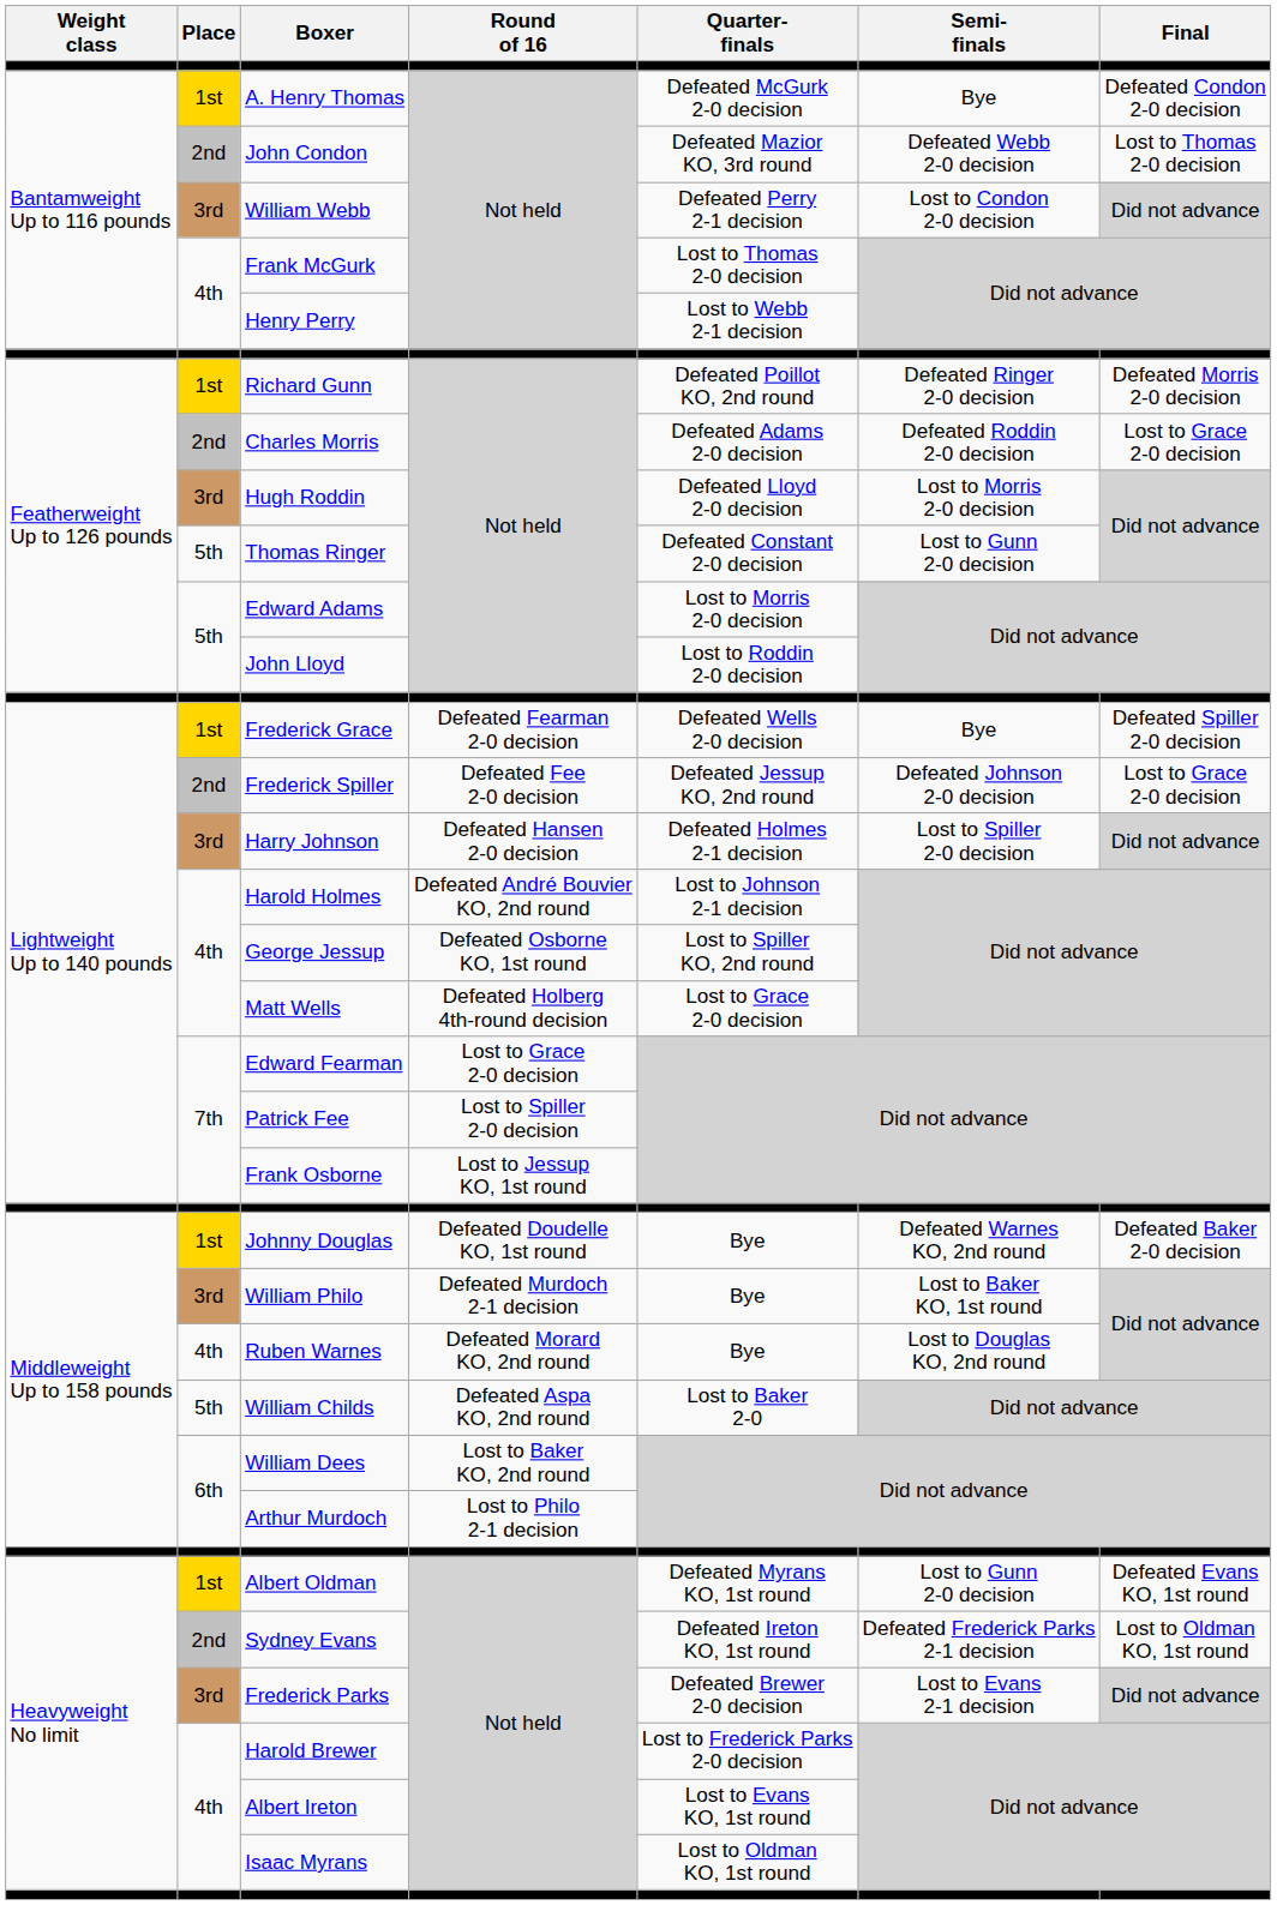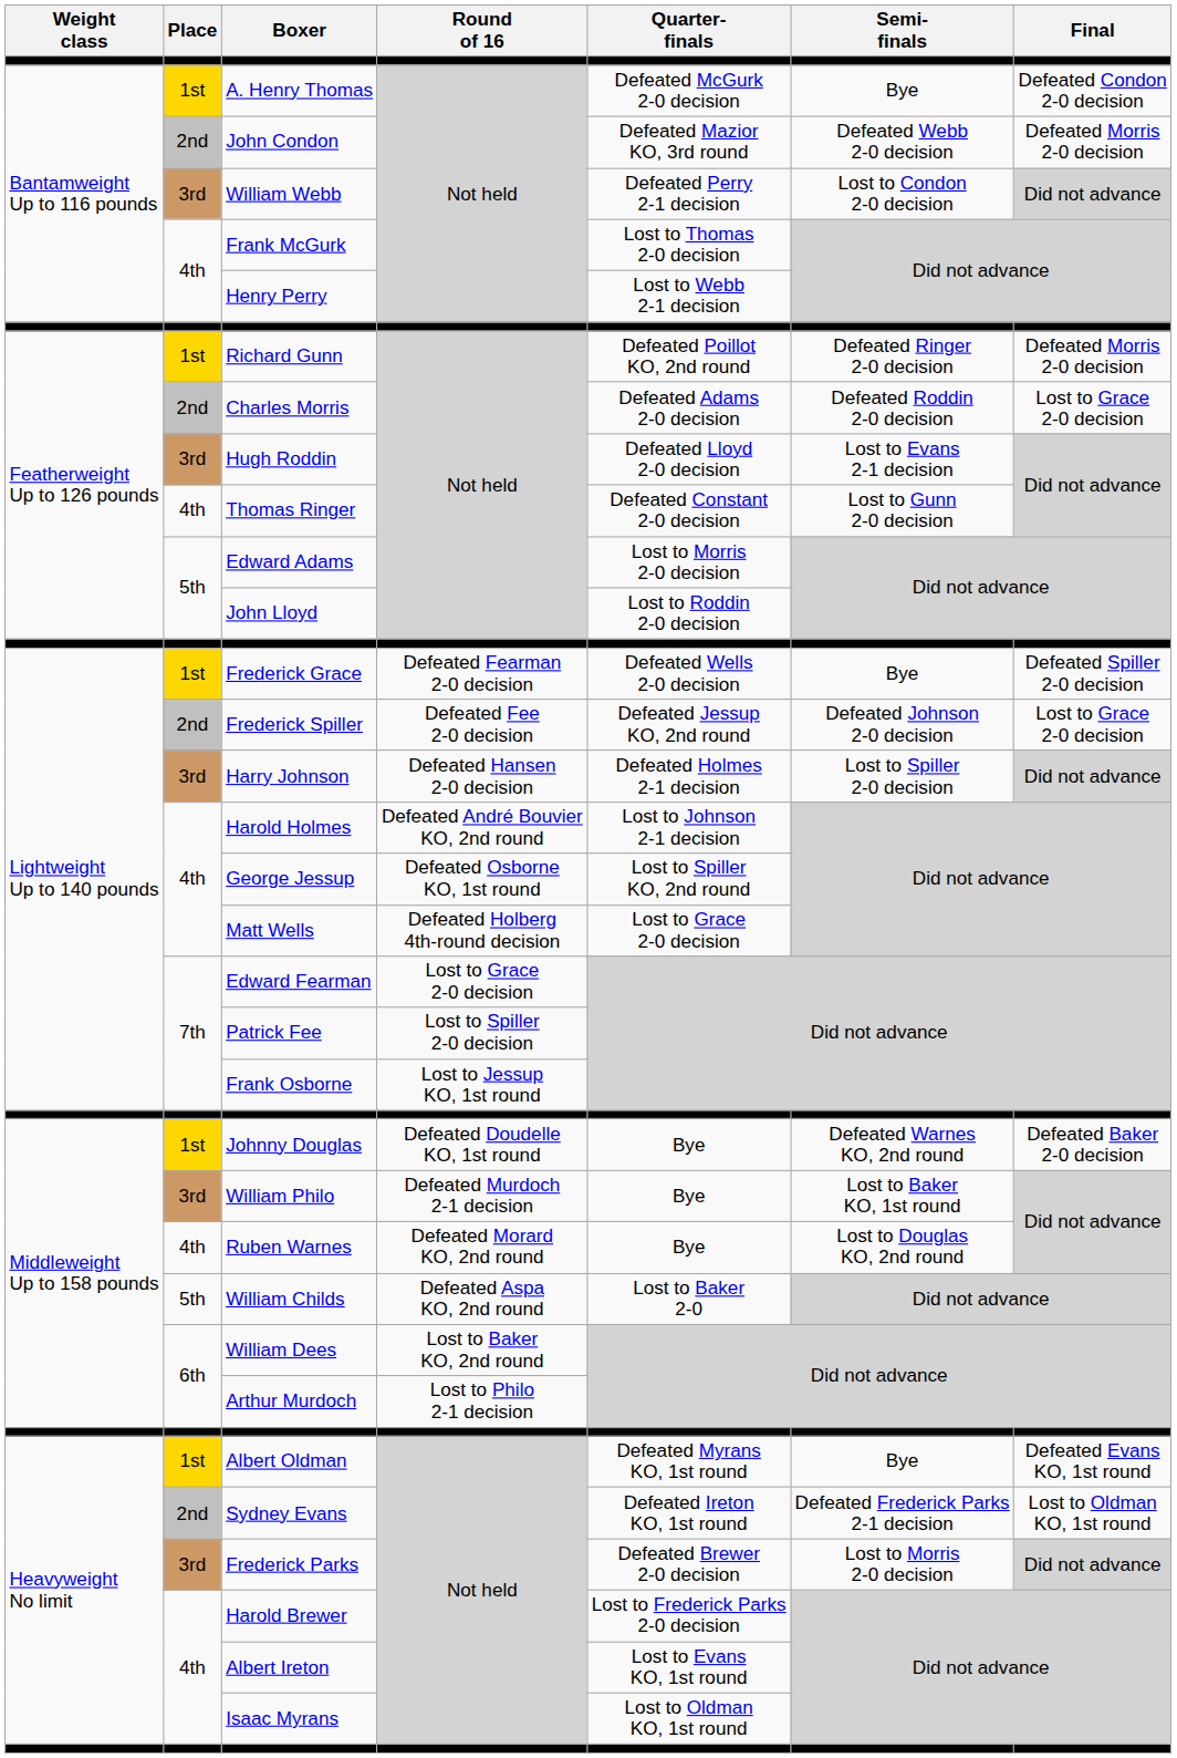 <table class=wikitable>
 <tr>
 <th>Weight <br> class</th>
 <th>Place</th>
 <th>Boxer</th>
 <th>Round <br> of 16</th>
 <th>Quarter-<br>finals</th>
 <th>Semi-<br>finals</th>
 <th>Final</th>
 </tr>
 <tr bgcolor=black>
 <td></td>
 <td></td>
 <td></td>
 <td></td>
 <td></td>
 <td></td>
 <td></td>
 </tr>
 <tr align=center>
 <td rowspan=5 align=left><a href='#'>Bantamweight</a> <br> Up to 116 pounds</td>
 <td bgcolor=gold>1st</td>
 <td align=left><a href='#'>A. Henry Thomas</a></td>
 <td rowspan=5 bgcolor=lightgray>Not held</td>
 <td>Defeated <a href='#'>McGurk</a> <br> 2-0 decision</td>
 <td>Bye</td>
 <td>Defeated <a href='#'>Condon</a> <br> 2-0 decision</td>
 </tr>
 <tr align=center>
 <td bgcolor=silver>2nd</td>
 <td align=left><a href='#'>John Condon</a></td>
 <td>Defeated <a href='#'>Mazior</a> <br> KO, 3rd round</td>
 <td>Defeated <a href='#'>Webb</a> <br> 2-0 decision</td>
-<td>Lost to <a href='#'>Thomas</a> <br> 2-0 decision</td>
+<td>Defeated <a href='#'>Morris</a> <br> 2-0 decision</td>
 </tr>
 <tr align=center>
 <td bgcolor=cc9966>3rd</td>
 <td align=left><a href='#'>William Webb</a></td>
 <td>Defeated <a href='#'>Perry</a> <br> 2-1 decision</td>
 <td>Lost to <a href='#'>Condon</a> <br> 2-0 decision</td>
 <td bgcolor=lightgray>Did not advance</td>
 </tr>
 <tr align=center>
 <td rowspan=2>4th</td>
 <td align=left><a href='#'>Frank McGurk</a></td>
 <td>Lost to <a href='#'>Thomas</a> <br> 2-0 decision</td>
 <td colspan=2 rowspan=2 bgcolor=lightgray>Did not advance</td>
 </tr>
 <tr align=center>
 <td align=left><a href='#'>Henry Perry</a></td>
 <td>Lost to <a href='#'>Webb</a> <br> 2-1 decision</td>
 </tr>
 <tr bgcolor=black>
 <td></td>
 <td></td>
 <td></td>
 <td></td>
 <td></td>
 <td></td>
 <td></td>
 </tr>
 <tr align=center>
 <td rowspan=6 align=left><a href='#'>Featherweight</a> <br> Up to 126 pounds</td>
 <td bgcolor=gold>1st</td>
 <td align=left><a href='#'>Richard Gunn</a></td>
 <td rowspan=6 bgcolor=lightgray>Not held</td>
 <td>Defeated <a href='#'>Poillot</a> <br> KO, 2nd round</td>
 <td>Defeated <a href='#'>Ringer</a> <br> 2-0 decision</td>
 <td>Defeated <a href='#'>Morris</a> <br> 2-0 decision</td>
 </tr>
 <tr align=center>
 <td bgcolor=silver>2nd</td>
 <td align=left><a href='#'>Charles Morris</a></td>
 <td>Defeated <a href='#'>Adams</a> <br> 2-0 decision</td>
 <td>Defeated <a href='#'>Roddin</a> <br> 2-0 decision</td>
 <td>Lost to <a href='#'>Grace</a> <br> 2-0 decision</td>
 </tr>
 <tr align=center>
 <td bgcolor=cc9966>3rd</td>
 <td align=left><a href='#'>Hugh Roddin</a></td>
 <td>Defeated <a href='#'>Lloyd</a> <br> 2-0 decision</td>
-<td>Lost to <a href='#'>Morris</a> <br> 2-0 decision</td>
+<td>Lost to <a href='#'>Evans</a> <br> 2-1 decision</td>
 <td rowspan=2 bgcolor=lightgray>Did not advance</td>
 </tr>
 <tr align=center>
-<td>5th</td>
+<td>4th</td>
 <td align=left><a href='#'>Thomas Ringer</a></td>
 <td>Defeated <a href='#'>Constant</a> <br> 2-0 decision</td>
 <td>Lost to <a href='#'>Gunn</a> <br> 2-0 decision</td>
 </tr>
 <tr align=center>
 <td rowspan=2>5th</td>
 <td align=left><a href='#'>Edward Adams</a></td>
 <td>Lost to <a href='#'>Morris</a> <br> 2-0 decision</td>
 <td colspan=2 rowspan=2 bgcolor=lightgray>Did not advance</td>
 </tr>
 <tr align=center>
 <td align=left><a href='#'>John Lloyd</a></td>
 <td>Lost to <a href='#'>Roddin</a> <br> 2-0 decision</td>
 </tr>
 <tr bgcolor=black>
 <td></td>
 <td></td>
 <td></td>
 <td></td>
 <td></td>
 <td></td>
 <td></td>
 </tr>
 <tr align=center>
 <td rowspan=9 align=left><a href='#'>Lightweight</a> <br> Up to 140 pounds</td>
 <td bgcolor=gold>1st</td>
 <td align=left><a href='#'>Frederick Grace</a></td>
 <td>Defeated <a href='#'>Fearman</a> <br> 2-0 decision</td>
 <td>Defeated <a href='#'>Wells</a> <br> 2-0 decision</td>
 <td>Bye</td>
 <td>Defeated <a href='#'>Spiller</a> <br> 2-0 decision</td>
 </tr>
 <tr align=center>
 <td bgcolor=silver>2nd</td>
 <td align=left><a href='#'>Frederick Spiller</a></td>
 <td>Defeated <a href='#'>Fee</a> <br> 2-0 decision</td>
 <td>Defeated <a href='#'>Jessup</a> <br> KO, 2nd round</td>
 <td>Defeated <a href='#'>Johnson</a> <br> 2-0 decision</td>
 <td>Lost to <a href='#'>Grace</a> <br> 2-0 decision</td>
 </tr>
 <tr align=center>
 <td bgcolor=cc9966>3rd</td>
 <td align=left><a href='#'>Harry Johnson</a></td>
 <td>Defeated <a href='#'>Hansen</a> <br> 2-0 decision</td>
 <td>Defeated <a href='#'>Holmes</a> <br> 2-1 decision</td>
 <td>Lost to <a href='#'>Spiller</a> <br> 2-0 decision</td>
 <td bgcolor=lightgray>Did not advance</td>
 </tr>
 <tr align=center>
 <td rowspan=3>4th</td>
 <td align=left><a href='#'>Harold Holmes</a></td>
 <td>Defeated <a href='#'>André Bouvier</a> <br> KO, 2nd round</td>
 <td>Lost to <a href='#'>Johnson</a> <br> 2-1 decision</td>
 <td colspan=2 rowspan=3 bgcolor=lightgray>Did not advance</td>
 </tr>
 <tr align=center>
 <td align=left><a href='#'>George Jessup</a></td>
 <td>Defeated <a href='#'>Osborne</a> <br> KO, 1st round</td>
 <td>Lost to <a href='#'>Spiller</a> <br> KO, 2nd round</td>
 </tr>
 <tr align=center>
 <td align=left><a href='#'>Matt Wells</a></td>
 <td>Defeated <a href='#'>Holberg</a> <br> 4th-round decision</td>
 <td>Lost to <a href='#'>Grace</a> <br> 2-0 decision</td>
 </tr>
 <tr align=center>
 <td rowspan=3>7th</td>
 <td align=left><a href='#'>Edward Fearman</a></td>
 <td>Lost to <a href='#'>Grace</a> <br> 2-0 decision</td>
 <td rowspan=3 colspan=3 bgcolor=lightgray>Did not advance</td>
 </tr>
 <tr align=center>
 <td align=left><a href='#'>Patrick Fee</a></td>
 <td>Lost to <a href='#'>Spiller</a> <br> 2-0 decision</td>
 </tr>
 <tr align=center>
 <td align=left><a href='#'>Frank Osborne</a></td>
 <td>Lost to <a href='#'>Jessup</a> <br> KO, 1st round</td>
 </tr>
 <tr bgcolor=black>
 <td></td>
 <td></td>
 <td></td>
 <td></td>
 <td></td>
 <td></td>
 <td></td>
 </tr>
 <tr align=center>
 <td rowspan=6 align=left><a href='#'>Middleweight</a> <br> Up to 158 pounds</td>
 <td bgcolor=gold>1st</td>
 <td align=left><a href='#'>Johnny Douglas</a></td>
 <td>Defeated <a href='#'>Doudelle</a> <br> KO, 1st round</td>
 <td>Bye</td>
 <td>Defeated <a href='#'>Warnes</a> <br> KO, 2nd round</td>
 <td>Defeated <a href='#'>Baker</a> <br> 2-0 decision</td>
 </tr>
 <tr align=center>
 <td bgcolor=cc9966>3rd</td>
 <td align=left><a href='#'>William Philo</a></td>
 <td>Defeated <a href='#'>Murdoch</a> <br> 2-1 decision</td>
 <td>Bye</td>
 <td>Lost to <a href='#'>Baker</a> <br> KO, 1st round</td>
 <td rowspan=2 bgcolor=lightgray>Did not advance</td>
 </tr>
 <tr align=center>
 <td>4th</td>
 <td align=left><a href='#'>Ruben Warnes</a></td>
 <td>Defeated <a href='#'>Morard</a> <br> KO, 2nd round</td>
 <td>Bye</td>
 <td>Lost to <a href='#'>Douglas</a> <br> KO, 2nd round</td>
 </tr>
 <tr align=center>
 <td>5th</td>
 <td align=left><a href='#'>William Childs</a></td>
 <td>Defeated <a href='#'>Aspa</a> <br> KO, 2nd round</td>
 <td>Lost to <a href='#'>Baker</a> <br> 2-0</td>
 <td colspan=2 bgcolor=lightgray>Did not advance</td>
 </tr>
 <tr align=center>
 <td rowspan=2>6th</td>
 <td align=left><a href='#'>William Dees</a></td>
 <td>Lost to <a href='#'>Baker</a> <br> KO, 2nd round</td>
 <td rowspan=2 colspan=3 bgcolor=lightgray>Did not advance</td>
 </tr>
 <tr align=center>
 <td align=left><a href='#'>Arthur Murdoch</a></td>
 <td>Lost to <a href='#'>Philo</a> <br> 2-1 decision</td>
 </tr>
 <tr bgcolor=black>
 <td></td>
 <td></td>
 <td></td>
 <td></td>
 <td></td>
 <td></td>
 <td></td>
 </tr>
 <tr align=center>
 <td rowspan=6 align=left><a href='#'>Heavyweight</a> <br> No limit</td>
 <td bgcolor=gold>1st</td>
 <td align=left><a href='#'>Albert Oldman</a></td>
 <td rowspan=6 bgcolor=lightgray>Not held</td>
 <td>Defeated <a href='#'>Myrans</a> <br> KO, 1st round</td>
-<td>Lost to <a href='#'>Gunn</a> <br> 2-0 decision</td>
+<td>Bye</td>
 <td>Defeated <a href='#'>Evans</a> <br> KO, 1st round</td>
 </tr>
 <tr align=center>
 <td bgcolor=silver>2nd</td>
 <td align=left><a href='#'>Sydney Evans</a></td>
 <td>Defeated <a href='#'>Ireton</a> <br> KO, 1st round</td>
 <td>Defeated <a href='#'>Frederick Parks</a> <br> 2-1 decision</td>
 <td>Lost to <a href='#'>Oldman</a> <br> KO, 1st round</td>
 </tr>
 <tr align=center>
 <td bgcolor=cc9966>3rd</td>
 <td align=left><a href='#'>Frederick Parks</a></td>
 <td>Defeated <a href='#'>Brewer</a> <br> 2-0 decision</td>
-<td>Lost to <a href='#'>Evans</a> <br> 2-1 decision</td>
+<td>Lost to <a href='#'>Morris</a> <br> 2-0 decision</td>
 <td bgcolor=lightgray>Did not advance</td>
 </tr>
 <tr align=center>
 <td rowspan=3>4th</td>
 <td align=left><a href='#'>Harold Brewer</a></td>
 <td>Lost to <a href='#'>Frederick Parks</a> <br> 2-0 decision</td>
 <td rowspan=3 colspan=2 bgcolor=lightgray>Did not advance</td>
 </tr>
 <tr align=center>
 <td align=left><a href='#'>Albert Ireton</a></td>
 <td>Lost to <a href='#'>Evans</a> <br> KO, 1st round</td>
 </tr>
 <tr align=center>
 <td align=left><a href='#'>Isaac Myrans</a></td>
 <td>Lost to <a href='#'>Oldman</a> <br> KO, 1st round</td>
 </tr>
 <tr bgcolor=black>
 <td></td>
 <td></td>
 <td></td>
 <td></td>
 <td></td>
 <td></td>
 <td></td>
 </tr>
 </table>
